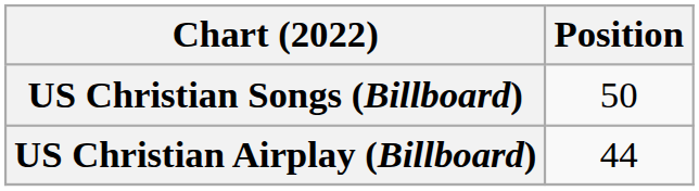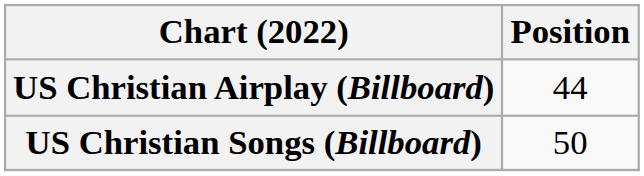 <table class="wikitable plainrowheaders" style="text-align:center">
 <tr>
 <th scope="col">Chart (2022)</th>
 <th scope="col">Position</th>
 </tr>
 <tr>
+<th scope="row">US Christian Airplay (<em>Billboard</em>)</th>
+<td>44</td>
+</tr>
+<tr>
 <th scope="row">US Christian Songs (<em>Billboard</em>)</th>
 <td>50</td>
 </tr>
 <tr>
-<th scope="row">US Christian Airplay (<em>Billboard</em>)</th>
-<td>44</td>
-</tr>
-<tr>
 </tr>
 </table>
